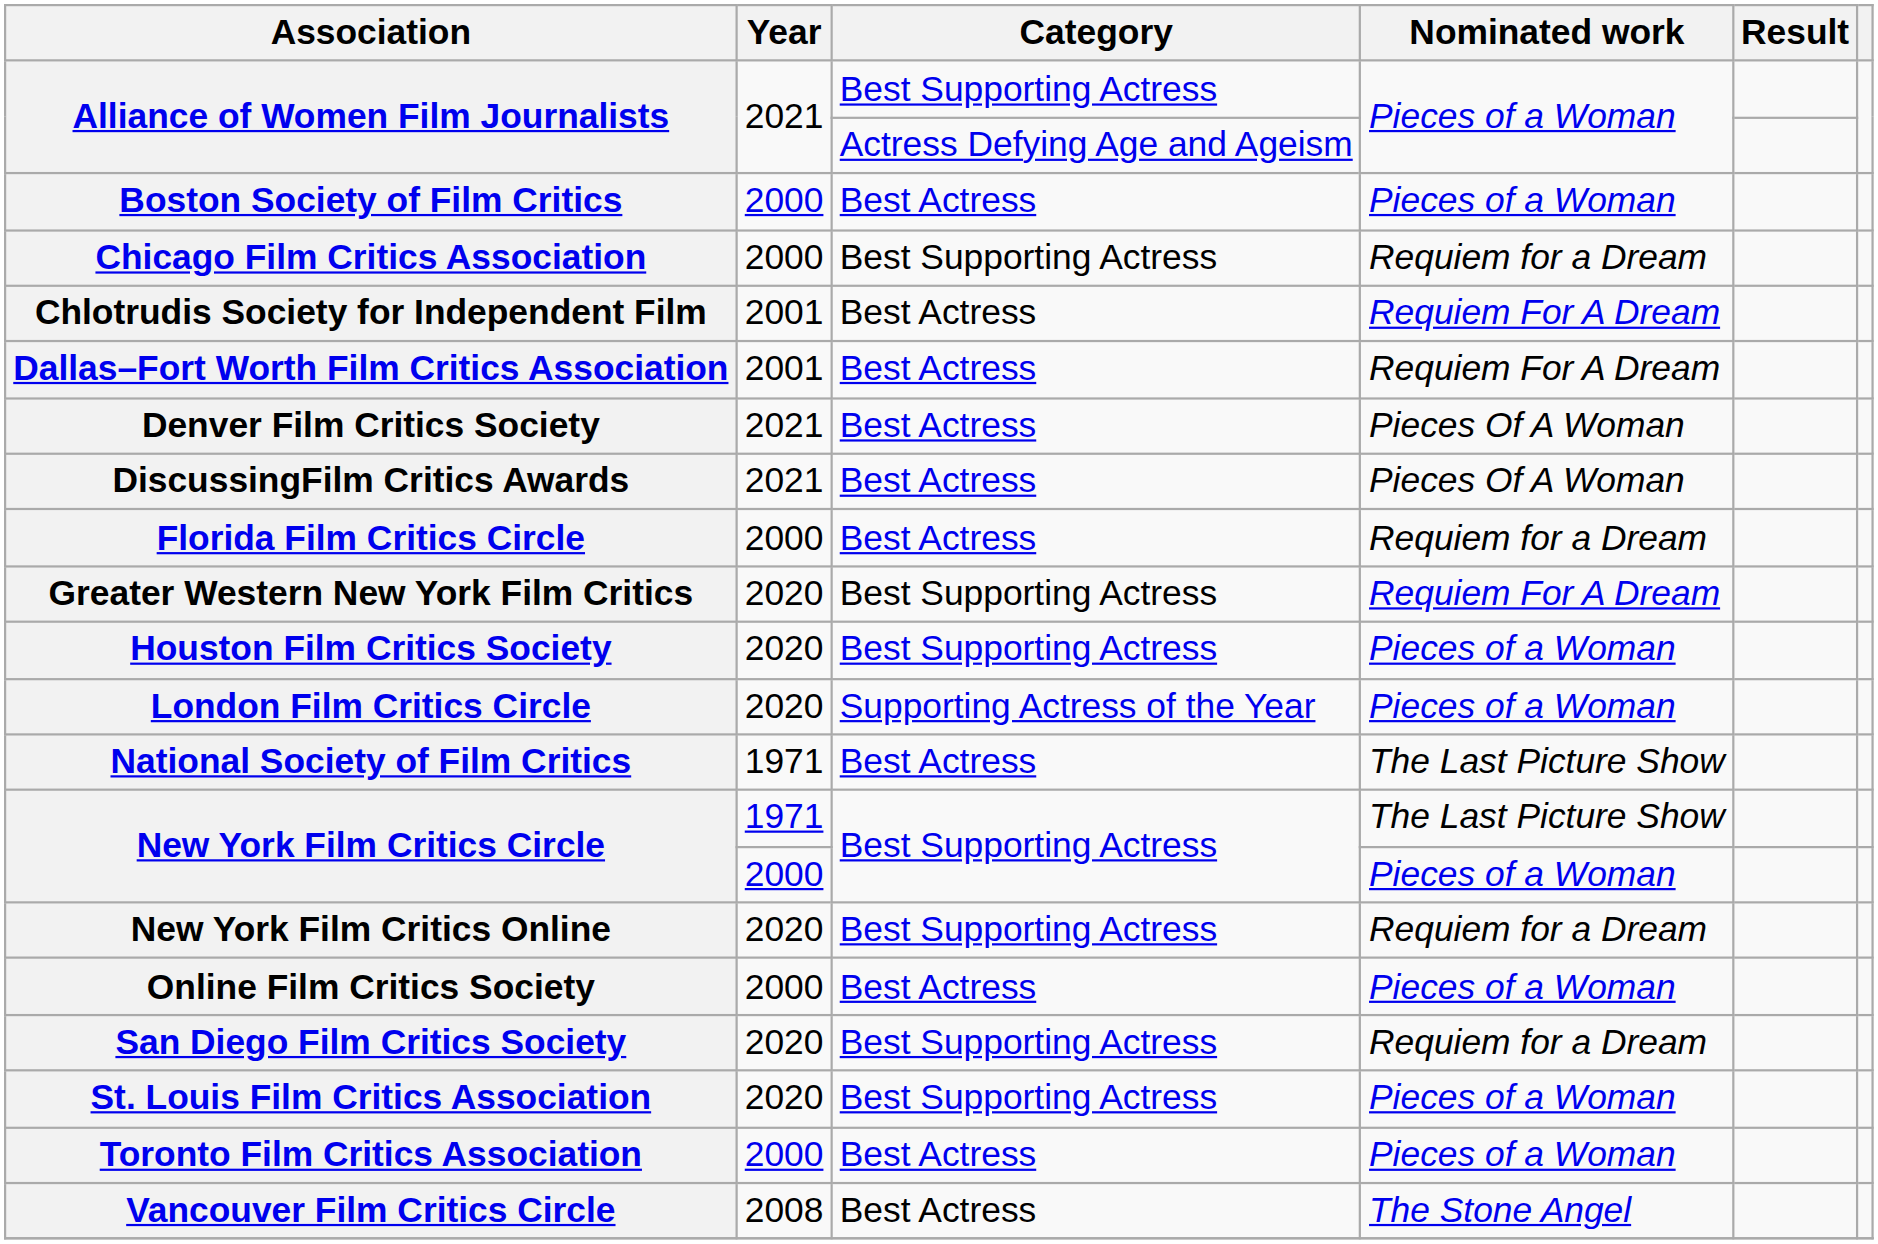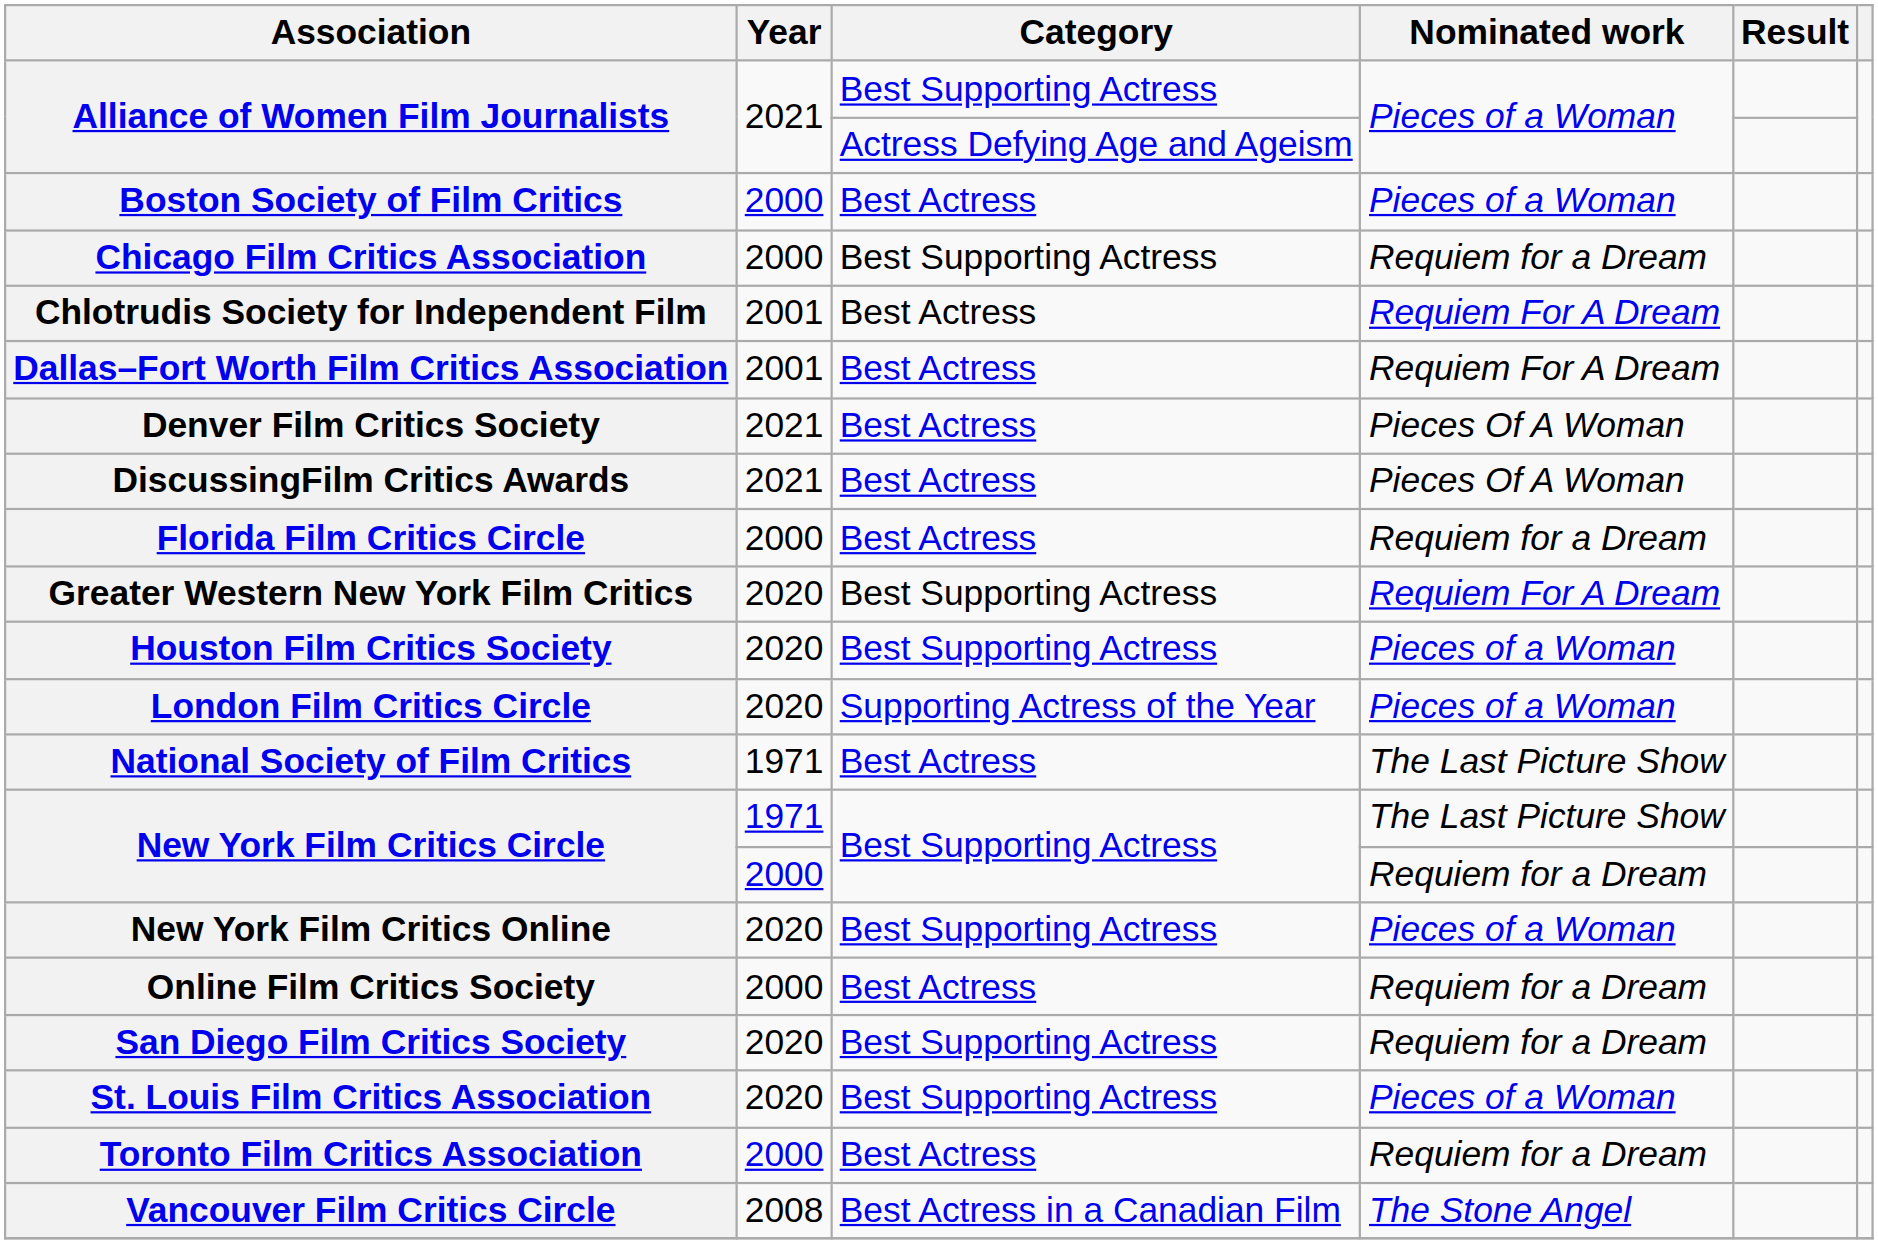 <table class="wikitable sortable plainrowheaders">
 <tr>
 <th>Association</th>
 <th>Year</th>
 <th>Category</th>
 <th>Nominated work</th>
 <th>Result</th>
 <th scope="col" class="unsortable"></th>
 </tr>
 <tr>
 <th scope="row", rowspan=2><a href='#'>Alliance of Women Film Journalists</a></th>
 <td style="text-align:center;", rowspan=2>2021</td>
 <td><a href='#'>Best Supporting Actress</a></td>
 <td rowspan=2><em><a href='#'>Pieces of a Woman</a></em></td>
 <td></td>
 <td style="text-align:center;", rowspan=2></td>
 </tr>
 <tr>
 <td><a href='#'>Actress Defying Age and Ageism</a></td>
 <td></td>
 </tr>
 <tr>
 <th scope="row", rowspan=1><a href='#'>Boston Society of Film Critics</a></th>
 <td style="text-align:center;"><a href='#'>2000</a></td>
 <td><a href='#'>Best Actress</a></td>
 <td><em><a href='#'>Pieces of a Woman</a></em></td>
 <td></td>
 <td style="text-align:center;"></td>
 </tr>
 <tr>
 <th scope="row", rowspan=1><a href='#'>Chicago Film Critics Association</a></th>
 <td style="text-align:center;">2000</td>
 <td>Best Supporting Actress</td>
 <td><em>Requiem for a Dream</em></td>
 <td></td>
 <td style="text-align:center;"></td>
 </tr>
 <tr>
 <th scope="row", rowspan=1>Chlotrudis Society for Independent Film</th>
 <td style="text-align:center;">2001</td>
 <td>Best Actress</td>
 <td><em><a href='#'>Requiem For A Dream</a></em></td>
 <td></td>
 <td style="text-align:center;"></td>
 </tr>
 <tr>
 <th scope="row", rowspan=1><a href='#'>Dallas–Fort Worth Film Critics Association</a></th>
 <td style="text-align:center;">2001</td>
 <td><a href='#'>Best Actress</a></td>
 <td><em>Requiem For A Dream</em></td>
 <td></td>
 <td style="text-align:center;"></td>
 </tr>
 <tr>
 <th scope="row", rowspan=1>Denver Film Critics Society</th>
 <td style="text-align:center;">2021</td>
 <td><a href='#'>Best Actress</a></td>
 <td><em>Pieces Of A Woman</em></td>
 <td></td>
 <td style="text-align:center;"></td>
 </tr>
 <tr>
 <th scope="row", rowspan=1>DiscussingFilm Critics Awards</th>
 <td style="text-align:center;">2021</td>
 <td><a href='#'>Best Actress</a></td>
 <td><em>Pieces Of A Woman</em></td>
 <td></td>
 <td style="text-align:center;"></td>
 </tr>
 <tr>
 <th scope="row", rowspan=1><a href='#'>Florida Film Critics Circle</a></th>
 <td style="text-align:center;">2000</td>
 <td><a href='#'>Best Actress</a></td>
 <td><em>Requiem for a Dream</em></td>
 <td></td>
 <td style="text-align:center;"></td>
 </tr>
 <tr>
 <th scope="row", rowspan=1>Greater Western New York Film Critics</th>
 <td style="text-align:center;">2020</td>
 <td>Best Supporting Actress</td>
 <td><em><a href='#'>Requiem For A Dream</a></em></td>
 <td></td>
 <td style="text-align:center;"></td>
 </tr>
 <tr>
 <th scope="row", rowspan=1><a href='#'>Houston Film Critics Society</a></th>
 <td style="text-align:center;">2020</td>
 <td><a href='#'>Best Supporting Actress</a></td>
 <td><em><a href='#'>Pieces of a Woman</a></em></td>
 <td></td>
 <td style="text-align:center;"></td>
 </tr>
 <tr>
 <th scope="row", rowspan=1><a href='#'>London Film Critics Circle</a></th>
 <td style="text-align:center;">2020</td>
 <td><a href='#'>Supporting Actress of the Year</a></td>
 <td><em><a href='#'>Pieces of a Woman</a></em></td>
 <td></td>
 <td style="text-align:center;"></td>
 </tr>
 <tr>
 <th scope="row", rowspan=1><a href='#'>National Society of Film Critics</a></th>
 <td style="text-align:center;">1971</td>
 <td><a href='#'>Best Actress</a></td>
 <td><em>The Last Picture Show</em></td>
 <td></td>
 <td style="text-align:center;"></td>
 </tr>
 <tr>
 <th scope="row", rowspan=2><a href='#'>New York Film Critics Circle</a></th>
 <td style="text-align:center;"><a href='#'>1971</a></td>
 <td Rowspan=2><a href='#'>Best Supporting Actress</a></td>
 <td><em>The Last Picture Show</em></td>
 <td></td>
 <td style="text-align:center;"></td>
 </tr>
 <tr>
 <td style="text-align:center;"><a href='#'>2000</a></td>
-<td><em><a href='#'>Pieces of a Woman</a></em></td>
+<td><em>Requiem for a Dream</em></td>
 <td></td>
 <td style="text-align:center;"></td>
 </tr>
 <tr>
 <th scope="row", rowspan=1>New York Film Critics Online</th>
 <td style="text-align:center;">2020</td>
 <td><a href='#'>Best Supporting Actress</a></td>
-<td><em>Requiem for a Dream</em></td>
+<td><em><a href='#'>Pieces of a Woman</a></em></td>
 <td></td>
 <td style="text-align:center;"></td>
 </tr>
 <tr>
 <th scope="row", rowspan=1>Online Film Critics Society</th>
 <td style="text-align:center;">2000</td>
 <td><a href='#'>Best Actress</a></td>
-<td><em><a href='#'>Pieces of a Woman</a></em></td>
+<td><em>Requiem for a Dream</em></td>
 <td></td>
 <td style="text-align:center;"></td>
 </tr>
 <tr>
 <th scope="row", rowspan=1><a href='#'>San Diego Film Critics Society</a></th>
 <td style="text-align:center;">2020</td>
 <td><a href='#'>Best Supporting Actress</a></td>
 <td><em>Requiem for a Dream</em></td>
 <td></td>
 <td style="text-align:center;"></td>
 </tr>
 <tr>
 <th scope="row", rowspan=1><a href='#'>St. Louis Film Critics Association</a></th>
 <td style="text-align:center;">2020</td>
 <td><a href='#'>Best Supporting Actress</a></td>
 <td><em><a href='#'>Pieces of a Woman</a></em></td>
 <td></td>
 <td style="text-align:center;"></td>
 </tr>
 <tr>
 <th scope="row", rowspan=1><a href='#'>Toronto Film Critics Association</a></th>
 <td style="text-align:center;"><a href='#'>2000</a></td>
 <td><a href='#'>Best Actress</a></td>
-<td><em><a href='#'>Pieces of a Woman</a></em></td>
+<td><em>Requiem for a Dream</em></td>
 <td></td>
 <td style="text-align:center;"></td>
 </tr>
 <tr>
 <th scope="row", rowspan=1><a href='#'>Vancouver Film Critics Circle</a></th>
 <td style="text-align:center;">2008</td>
-<td>Best Actress</td>
+<td><a href='#'>Best Actress in a Canadian Film</a></td>
 <td><em><a href='#'>The Stone Angel</a></em></td>
 <td></td>
 <td style="text-align:center;"></td>
 </tr>
 <tr>
 </tr>
 </table>
